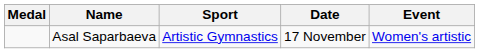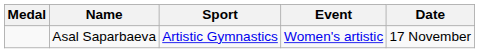 <table class="wikitable sortable">
 <tr>
 <th>Medal</th>
 <th>Name</th>
 <th>Sport</th>
+<th>Event</th>
 <th>Date</th>
-<th>Event</th>
 </tr>
 <tr>
 <td></td>
 <td>Asal Saparbaeva</td>
 <td><a href='#'>Artistic Gymnastics</a></td>
+<td><a href='#'>Women's artistic</a></td>
 <td>17 November</td>
-<td><a href='#'>Women's artistic</a></td>
 </tr>
 </table>
